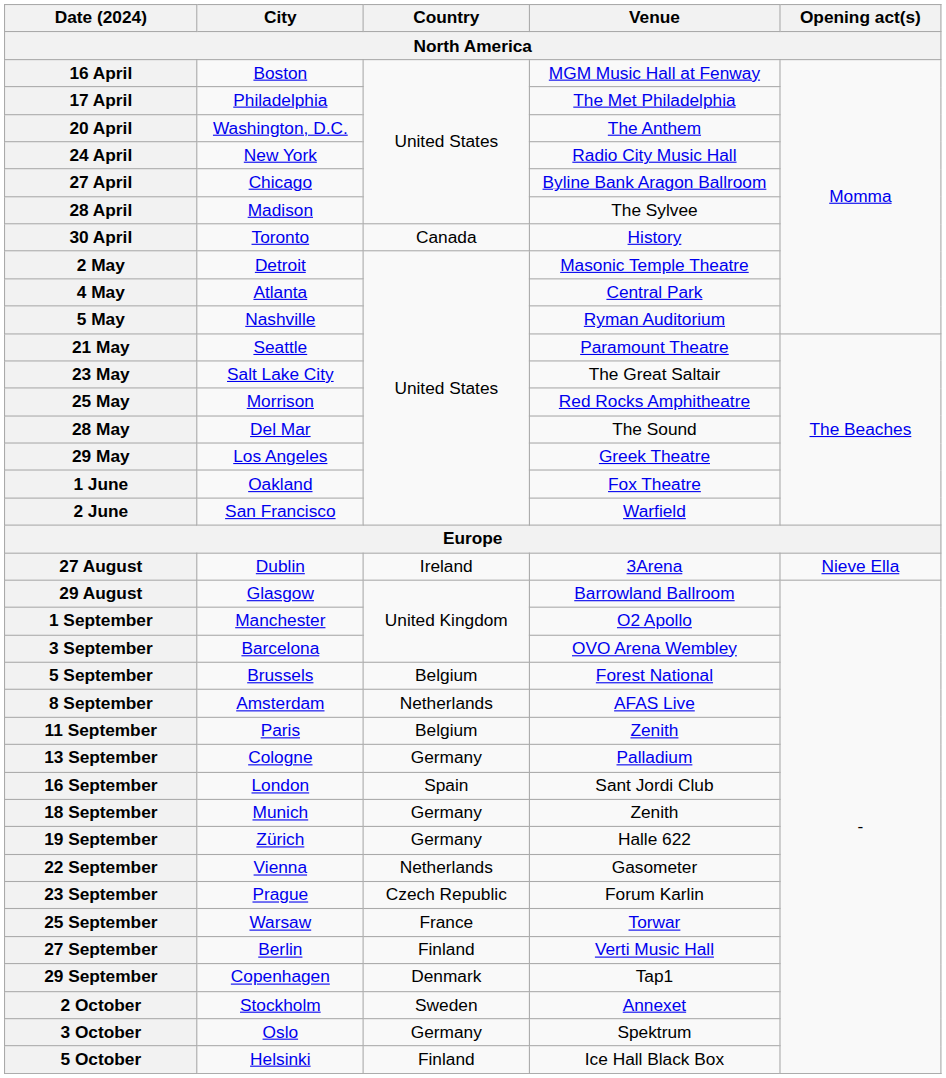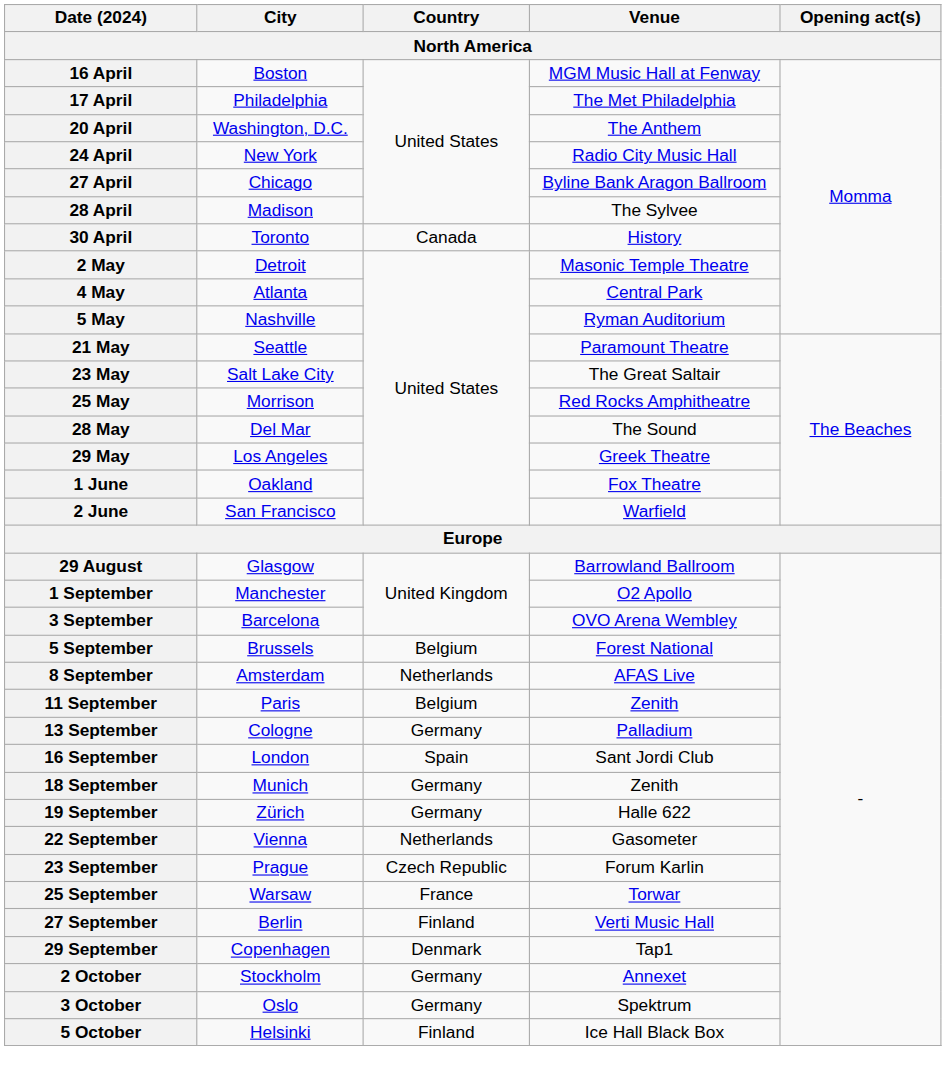 <table class="wikitable plainrowheaders" style="text-align:center;">
 <tr>
 <th scope="col" style="width:12em;">Date (2024)</th>
 <th scope="col" style="width:10em;">City</th>
 <th scope="col" style="width:10em;">Country</th>
 <th scope="col" style="width:16em;">Venue</th>
 <th scope="col" style="width:10em;">Opening act(s)</th>
 </tr>
 <tr>
 <th colspan="5">North America</th>
 </tr>
 <tr>
 <th scope="row" style="text-align:center;">16 April</th>
 <td><a href='#'>Boston</a></td>
 <td rowspan="6">United States</td>
 <td><a href='#'>MGM Music Hall at Fenway</a></td>
 <td rowspan="10"><a href='#'>Momma</a></td>
 </tr>
 <tr>
 <th scope="row" style="text-align:center;">17 April</th>
 <td><a href='#'>Philadelphia</a></td>
 <td><a href='#'>The Met Philadelphia</a></td>
 </tr>
 <tr>
 <th scope="row" style="text-align:center;">20 April</th>
 <td><a href='#'>Washington, D.C.</a></td>
 <td><a href='#'>The Anthem</a></td>
 </tr>
 <tr>
 <th scope="row" style="text-align:center;">24 April</th>
 <td><a href='#'>New York</a></td>
 <td><a href='#'>Radio City Music Hall</a></td>
 </tr>
 <tr>
 <th scope="row" style="text-align:center;">27 April</th>
 <td><a href='#'>Chicago</a></td>
 <td><a href='#'>Byline Bank Aragon Ballroom</a></td>
 </tr>
 <tr>
 <th scope="row" style="text-align:center;">28 April</th>
 <td><a href='#'>Madison</a></td>
 <td>The Sylvee</td>
 </tr>
 <tr>
 <th scope="row" style="text-align:center;">30 April</th>
 <td><a href='#'>Toronto</a></td>
 <td>Canada</td>
 <td><a href='#'>History</a></td>
 </tr>
 <tr>
 <th scope="row" style="text-align:center;">2 May</th>
 <td><a href='#'>Detroit</a></td>
 <td rowspan="10">United States</td>
 <td><a href='#'>Masonic Temple Theatre</a></td>
 </tr>
 <tr>
 <th scope="row" style="text-align:center;">4 May</th>
 <td><a href='#'>Atlanta</a></td>
 <td><a href='#'>Central Park</a></td>
 </tr>
 <tr>
 <th scope="row" style="text-align:center;">5 May</th>
 <td><a href='#'>Nashville</a></td>
 <td><a href='#'>Ryman Auditorium</a></td>
 </tr>
 <tr>
 <th scope="row" style="text-align:center;">21 May</th>
 <td><a href='#'>Seattle</a></td>
 <td><a href='#'>Paramount Theatre</a></td>
 <td rowspan="7"><a href='#'>The Beaches</a></td>
 </tr>
 <tr>
 <th scope="row" style="text-align:center;">23 May</th>
 <td><a href='#'>Salt Lake City</a></td>
 <td>The Great Saltair</td>
 </tr>
 <tr>
 <th scope="row" style="text-align:center;">25 May</th>
 <td><a href='#'>Morrison</a></td>
 <td><a href='#'>Red Rocks Amphitheatre</a></td>
 </tr>
 <tr>
 <th scope="row" style="text-align:center;">28 May</th>
 <td><a href='#'>Del Mar</a></td>
 <td>The Sound</td>
 </tr>
 <tr>
 <th scope="row" style="text-align:center;">29 May</th>
 <td><a href='#'>Los Angeles</a></td>
 <td><a href='#'>Greek Theatre</a></td>
 </tr>
 <tr>
 <th scope="row" style="text-align:center;">1 June</th>
 <td><a href='#'>Oakland</a></td>
 <td><a href='#'>Fox Theatre</a></td>
 </tr>
 <tr>
 <th scope="row" style="text-align:center;">2 June</th>
 <td><a href='#'>San Francisco</a></td>
 <td><a href='#'>Warfield</a></td>
 </tr>
 <tr>
 <th colspan="5">Europe</th>
 </tr>
 <tr>
-<th scope="row" style="text-align:center;">27 August</th>
-<td><a href='#'>Dublin</a></td>
-<td>Ireland</td>
-<td><a href='#'>3Arena</a></td>
-<td><a href='#'>Nieve Ella</a></td>
-</tr>
-<tr>
 <th scope="row" style="text-align:center;">29 August</th>
 <td><a href='#'>Glasgow</a></td>
 <td rowspan="3">United Kingdom</td>
 <td><a href='#'>Barrowland Ballroom</a></td>
 <td rowspan="18">-</td>
 </tr>
 <tr>
 <th scope="row" style="text-align:center;">1 September</th>
 <td><a href='#'>Manchester</a></td>
 <td><a href='#'>O2 Apollo</a></td>
 </tr>
 <tr>
 <th scope="row" style="text-align:center;">3 September</th>
 <td><a href='#'>Barcelona</a></td>
 <td><a href='#'>OVO Arena Wembley</a></td>
 </tr>
 <tr>
 <th scope="row" style="text-align:center;">5 September</th>
 <td><a href='#'>Brussels</a></td>
 <td>Belgium</td>
 <td><a href='#'>Forest National</a></td>
 </tr>
 <tr>
 <th scope="row" style="text-align:center;">8 September</th>
 <td><a href='#'>Amsterdam</a></td>
 <td>Netherlands</td>
 <td><a href='#'>AFAS Live</a></td>
 </tr>
 <tr>
 <th scope="row" style="text-align:center;">11 September</th>
 <td><a href='#'>Paris</a></td>
 <td>Belgium</td>
 <td><a href='#'>Zenith</a></td>
 </tr>
 <tr>
 <th scope="row" style="text-align:center;">13 September</th>
 <td><a href='#'>Cologne</a></td>
 <td>Germany</td>
 <td><a href='#'>Palladium</a></td>
 </tr>
 <tr>
 <th scope="row" style="text-align:center;">16 September</th>
 <td><a href='#'>London</a></td>
 <td>Spain</td>
 <td>Sant Jordi Club</td>
 </tr>
 <tr>
 <th scope="row" style="text-align:center;">18 September</th>
 <td><a href='#'>Munich</a></td>
 <td>Germany</td>
 <td>Zenith</td>
 </tr>
 <tr>
 <th scope="row" style="text-align:center;">19 September</th>
 <td><a href='#'>Zürich</a></td>
 <td>Germany</td>
 <td>Halle 622</td>
 </tr>
 <tr>
 <th scope="row" style="text-align:center;">22 September</th>
 <td><a href='#'>Vienna</a></td>
 <td>Netherlands</td>
 <td>Gasometer</td>
 </tr>
 <tr>
 <th scope="row" style="text-align:center;">23 September</th>
 <td><a href='#'>Prague</a></td>
 <td>Czech Republic</td>
 <td>Forum Karlin</td>
 </tr>
 <tr>
 <th scope="row" style="text-align:center;">25 September</th>
 <td><a href='#'>Warsaw</a></td>
 <td>France</td>
 <td><a href='#'>Torwar</a></td>
 </tr>
 <tr>
 <th scope="row" style="text-align:center;">27 September</th>
 <td><a href='#'>Berlin</a></td>
 <td>Finland</td>
 <td><a href='#'>Verti Music Hall</a></td>
 </tr>
 <tr>
 <th scope="row" style="text-align:center;">29 September</th>
 <td><a href='#'>Copenhagen</a></td>
 <td>Denmark</td>
 <td>Tap1</td>
 </tr>
 <tr>
 <th scope="row" style="text-align:center;">2 October</th>
 <td><a href='#'>Stockholm</a></td>
-<td>Sweden</td>
+<td>Germany</td>
 <td><a href='#'>Annexet</a></td>
 </tr>
 <tr>
 <th scope="row" style="text-align:center;">3 October</th>
 <td><a href='#'>Oslo</a></td>
 <td>Germany</td>
 <td>Spektrum</td>
 </tr>
 <tr>
 <th scope="row" style="text-align:center;">5 October</th>
 <td><a href='#'>Helsinki</a></td>
 <td>Finland</td>
 <td>Ice Hall Black Box</td>
 </tr>
 <tr>
 </tr>
 </table>
